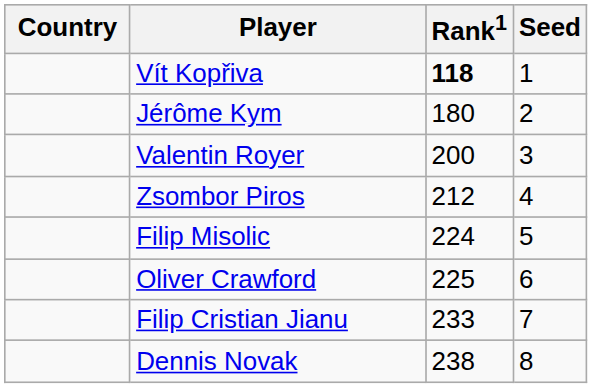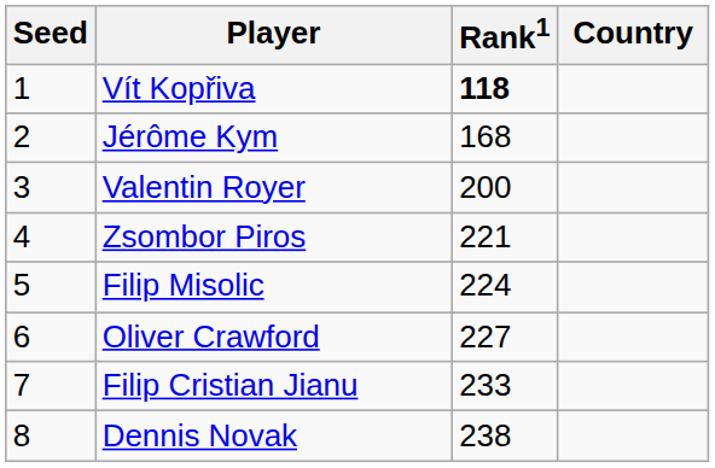 <table class="sortable wikitable">
 <tr>
-<th width="70">Country</th>
+<th>Seed</th>
 <th width="175">Player</th>
 <th>Rank<sup>1</sup></th>
-<th>Seed</th>
+<th width="70">Country</th>
 </tr>
 <tr>
-<td></td>
+<td>1</td>
 <td><a href='#'>Vít Kopřiva</a></td>
 <td><strong>118</strong></td>
-<td>1</td>
+<td></td>
 </tr>
 <tr>
+<td>2</td>
+<td><a href='#'>Jérôme Kym</a></td>
+<td>168</td>
 <td></td>
-<td><a href='#'>Jérôme Kym</a></td>
-<td>180</td>
-<td>2</td>
 </tr>
 <tr>
-<td></td>
+<td>3</td>
 <td><a href='#'>Valentin Royer</a></td>
 <td>200</td>
-<td>3</td>
+<td></td>
 </tr>
 <tr>
+<td>4</td>
+<td><a href='#'>Zsombor Piros</a></td>
+<td>221</td>
 <td></td>
-<td><a href='#'>Zsombor Piros</a></td>
-<td>212</td>
-<td>4</td>
 </tr>
 <tr>
-<td></td>
+<td>5</td>
 <td><a href='#'>Filip Misolic</a></td>
 <td>224</td>
-<td>5</td>
+<td></td>
 </tr>
 <tr>
+<td>6</td>
+<td><a href='#'>Oliver Crawford</a></td>
+<td>227</td>
 <td></td>
-<td><a href='#'>Oliver Crawford</a></td>
-<td>225</td>
-<td>6</td>
 </tr>
 <tr>
-<td></td>
+<td>7</td>
 <td><a href='#'>Filip Cristian Jianu</a></td>
 <td>233</td>
-<td>7</td>
+<td></td>
 </tr>
 <tr>
-<td></td>
+<td>8</td>
 <td><a href='#'>Dennis Novak</a></td>
 <td>238</td>
-<td>8</td>
+<td></td>
 </tr>
 </table>
